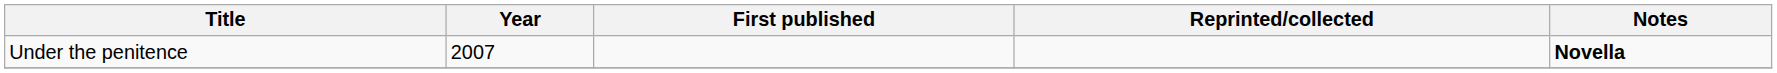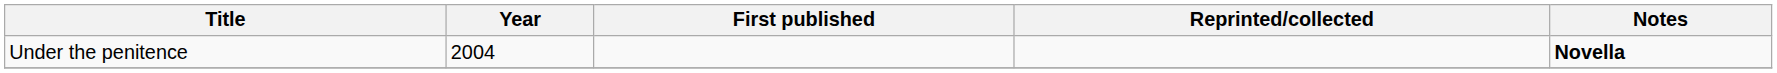 <table class='wikitable sortable' width='90%'>
 <tr>
 <th width=25%>Title</th>
 <th>Year</th>
 <th>First published</th>
 <th>Reprinted/collected</th>
 <th>Notes</th>
 </tr>
 <tr>
 <td>Under the penitence</td>
-<td>2007</td>
+<td>2004</td>
 <td></td>
 <td></td>
 <td><strong>Novella</strong></td>
 </tr>
 <tr>
 </tr>
 </table>
